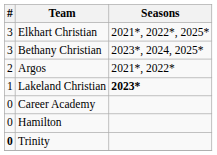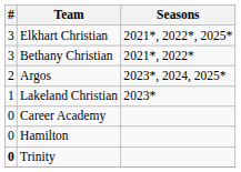 <table class="wikitable" style=>
 <tr>
 <th>#</th>
 <th>Team</th>
 <th>Seasons</th>
 </tr>
 <tr>
 <td>3</td>
 <td>Elkhart Christian</td>
 <td>2021*, 2022*, 2025*</td>
 </tr>
 <tr>
 <td>3</td>
 <td>Bethany Christian</td>
-<td>2023*, 2024, 2025*</td>
+<td>2021*, 2022*</td>
 </tr>
 <tr>
 <td>2</td>
 <td>Argos</td>
-<td>2021*, 2022*</td>
+<td>2023*, 2024, 2025*</td>
 </tr>
 <tr>
 <td>1</td>
 <td>Lakeland Christian</td>
-<td><strong>2023*</strong></td>
+<td>2023*</td>
 </tr>
 <tr>
 <td>0</td>
 <td>Career Academy</td>
 <td></td>
 </tr>
 <tr>
 <td>0</td>
 <td>Hamilton</td>
 <td></td>
 </tr>
 <tr>
 <td><strong>0</strong></td>
 <td>Trinity</td>
 <td></td>
 </tr>
 <tr>
 </tr>
 </table>
